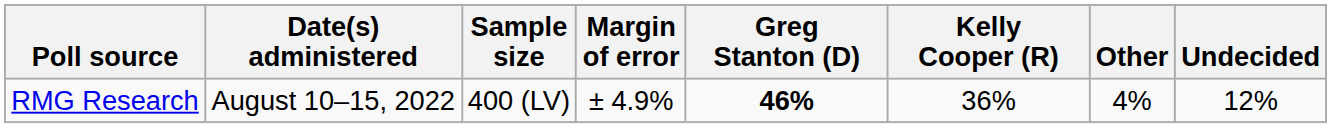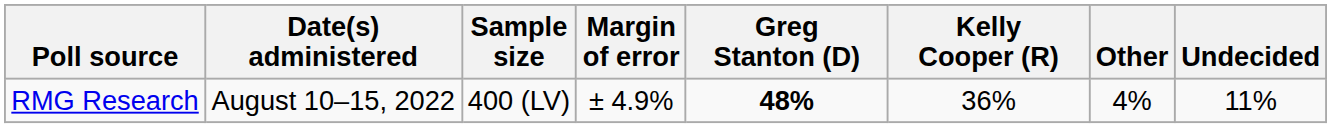 <table class="wikitable" style="font-size:90%;text-align:center;">
 <tr valign=bottom>
 <th>Poll source</th>
 <th>Date(s)<br>administered</th>
 <th>Sample<br>size</th>
 <th>Margin<br>of error</th>
 <th style="width:100px;">Greg<br>Stanton (D)</th>
 <th style="width:100px;">Kelly<br>Cooper (R)</th>
 <th>Other</th>
 <th>Undecided</th>
 </tr>
 <tr>
 <td style="text-align:left;"><a href='#'>RMG Research</a></td>
 <td>August 10–15, 2022</td>
 <td>400 (LV)</td>
 <td>± 4.9%</td>
-<td><strong>46%</strong></td>
+<td><strong>48%</strong></td>
 <td>36%</td>
 <td>4%</td>
-<td>12%</td>
+<td>11%</td>
 </tr>
 </table>
